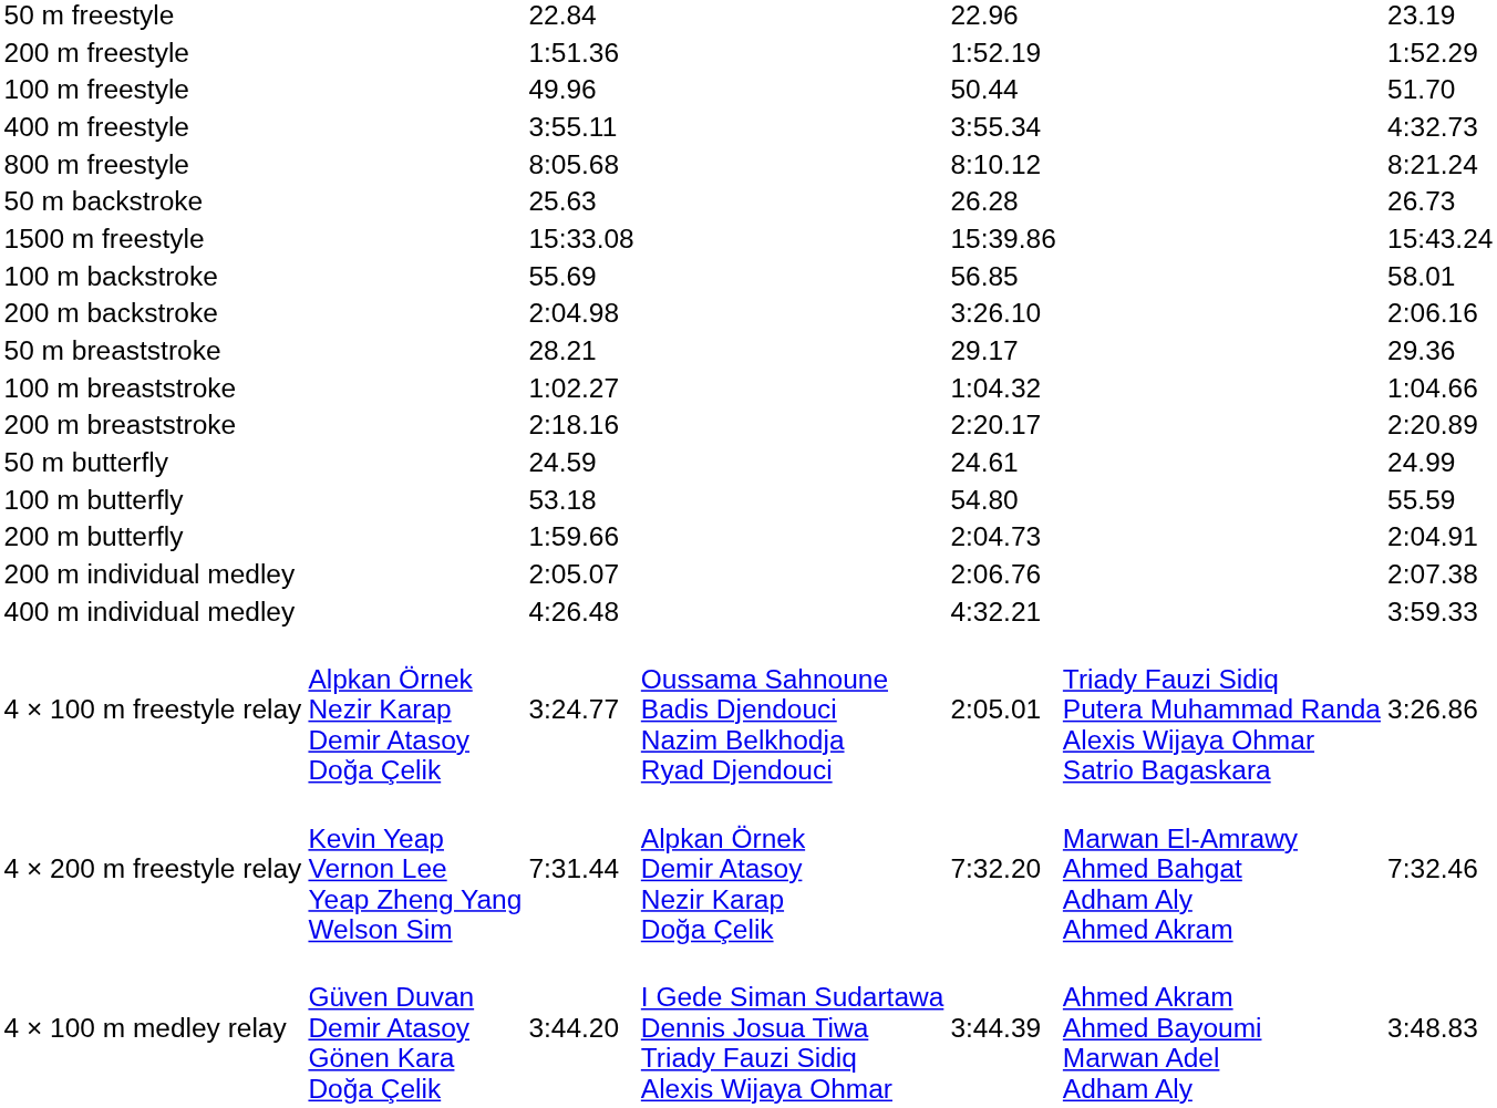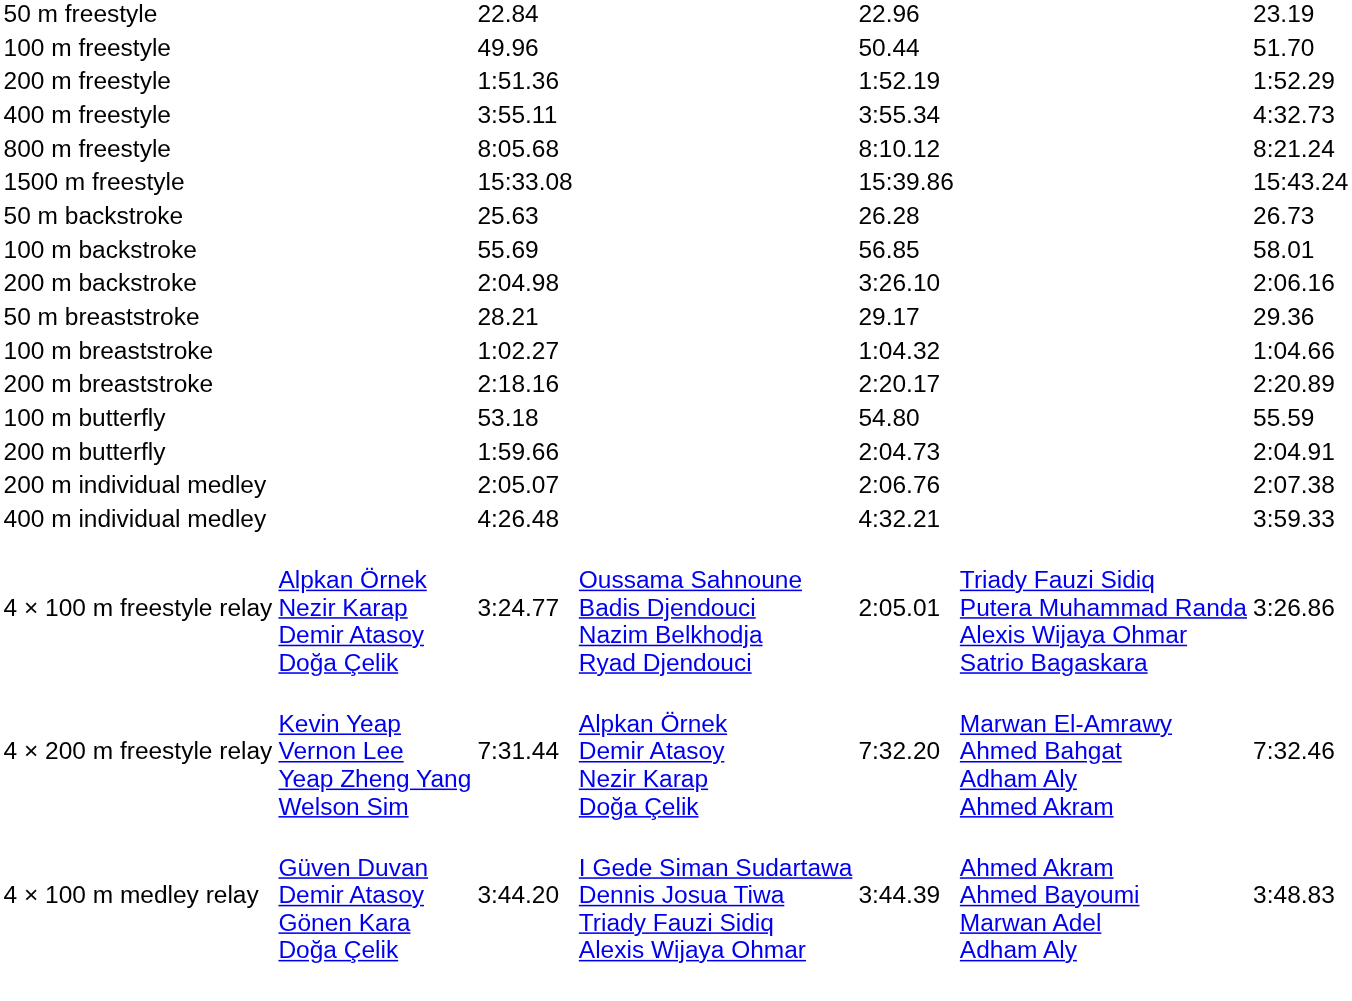 <table>
 <tr>
 <td>50 m freestyle</td>
 <td></td>
 <td>22.84</td>
 <td></td>
 <td>22.96</td>
 <td></td>
 <td>23.19</td>
 </tr>
 <tr>
+<td>100 m freestyle</td>
+<td></td>
+<td>49.96</td>
+<td></td>
+<td>50.44</td>
+<td></td>
+<td>51.70</td>
+</tr>
+<tr>
 <td>200 m freestyle</td>
 <td></td>
 <td>1:51.36</td>
 <td></td>
 <td>1:52.19</td>
 <td></td>
 <td>1:52.29</td>
-</tr>
-<tr>
-<td>100 m freestyle</td>
-<td></td>
-<td>49.96</td>
-<td></td>
-<td>50.44</td>
-<td></td>
-<td>51.70</td>
 </tr>
 <tr>
 <td>400 m freestyle</td>
 <td></td>
 <td>3:55.11</td>
 <td></td>
 <td>3:55.34</td>
 <td></td>
 <td>4:32.73</td>
 </tr>
 <tr>
 <td>800 m freestyle</td>
 <td></td>
 <td>8:05.68</td>
 <td></td>
 <td>8:10.12</td>
 <td></td>
 <td>8:21.24</td>
 </tr>
 <tr>
+<td>1500 m freestyle</td>
+<td></td>
+<td>15:33.08</td>
+<td></td>
+<td>15:39.86</td>
+<td></td>
+<td>15:43.24</td>
+</tr>
+<tr>
 <td>50 m backstroke</td>
 <td></td>
 <td>25.63</td>
 <td></td>
 <td>26.28</td>
 <td></td>
 <td>26.73</td>
-</tr>
-<tr>
-<td>1500 m freestyle</td>
-<td></td>
-<td>15:33.08</td>
-<td></td>
-<td>15:39.86</td>
-<td></td>
-<td>15:43.24</td>
 </tr>
 <tr>
 <td>100 m backstroke</td>
 <td></td>
 <td>55.69</td>
 <td></td>
 <td>56.85</td>
 <td></td>
 <td>58.01</td>
 </tr>
 <tr>
 <td>200 m backstroke</td>
 <td></td>
 <td>2:04.98</td>
 <td></td>
 <td>3:26.10</td>
 <td></td>
 <td>2:06.16</td>
 </tr>
 <tr>
 <td>50 m breaststroke</td>
 <td></td>
 <td>28.21</td>
 <td></td>
 <td>29.17</td>
 <td></td>
 <td>29.36</td>
 </tr>
 <tr>
 <td>100 m breaststroke</td>
 <td></td>
 <td>1:02.27</td>
 <td></td>
 <td>1:04.32</td>
 <td></td>
 <td>1:04.66</td>
 </tr>
 <tr>
 <td>200 m breaststroke</td>
 <td></td>
 <td>2:18.16</td>
 <td></td>
 <td>2:20.17</td>
 <td></td>
 <td>2:20.89</td>
-</tr>
-<tr>
-<td>50 m butterfly</td>
-<td></td>
-<td>24.59</td>
-<td></td>
-<td>24.61</td>
-<td></td>
-<td>24.99</td>
 </tr>
 <tr>
 <td>100 m butterfly</td>
 <td></td>
 <td>53.18</td>
 <td></td>
 <td>54.80</td>
 <td></td>
 <td>55.59</td>
 </tr>
 <tr>
 <td>200 m butterfly</td>
 <td></td>
 <td>1:59.66</td>
 <td></td>
 <td>2:04.73</td>
 <td></td>
 <td>2:04.91</td>
 </tr>
 <tr>
 <td>200 m individual medley</td>
 <td></td>
 <td>2:05.07</td>
 <td></td>
 <td>2:06.76</td>
 <td></td>
 <td>2:07.38</td>
 </tr>
 <tr>
 <td>400 m individual medley</td>
 <td></td>
 <td>4:26.48</td>
 <td></td>
 <td>4:32.21</td>
 <td></td>
 <td>3:59.33</td>
 </tr>
 <tr>
 <td>4 × 100 m freestyle relay</td>
 <td><br><a href='#'>Alpkan Örnek</a><br><a href='#'>Nezir Karap</a><br><a href='#'>Demir Atasoy</a><br><a href='#'>Doğa Çelik</a></td>
 <td>3:24.77</td>
 <td><br><a href='#'>Oussama Sahnoune</a><br><a href='#'>Badis Djendouci</a><br><a href='#'>Nazim Belkhodja</a><br><a href='#'>Ryad Djendouci</a></td>
 <td>2:05.01</td>
 <td><br><a href='#'>Triady Fauzi Sidiq</a><br><a href='#'>Putera Muhammad Randa</a><br><a href='#'>Alexis Wijaya Ohmar</a><br><a href='#'>Satrio Bagaskara</a></td>
 <td>3:26.86</td>
 </tr>
 <tr>
 <td>4 × 200 m freestyle relay</td>
 <td><br><a href='#'>Kevin Yeap</a><br><a href='#'>Vernon Lee</a><br><a href='#'>Yeap Zheng Yang</a><br><a href='#'>Welson Sim</a></td>
 <td>7:31.44</td>
 <td><br><a href='#'>Alpkan Örnek</a><br><a href='#'>Demir Atasoy</a><br><a href='#'>Nezir Karap</a><br><a href='#'>Doğa Çelik</a></td>
 <td>7:32.20</td>
 <td><br><a href='#'>Marwan El-Amrawy</a><br><a href='#'>Ahmed Bahgat</a><br><a href='#'>Adham Aly</a><br><a href='#'>Ahmed Akram</a></td>
 <td>7:32.46</td>
 </tr>
 <tr>
 <td>4 × 100 m medley relay</td>
 <td><br><a href='#'>Güven Duvan</a><br><a href='#'>Demir Atasoy</a><br><a href='#'>Gönen Kara</a><br><a href='#'>Doğa Çelik</a></td>
 <td>3:44.20</td>
 <td><br><a href='#'>I Gede Siman Sudartawa</a><br><a href='#'>Dennis Josua Tiwa</a><br><a href='#'>Triady Fauzi Sidiq</a><br><a href='#'>Alexis Wijaya Ohmar</a></td>
 <td>3:44.39</td>
 <td><br><a href='#'>Ahmed Akram</a><br><a href='#'>Ahmed Bayoumi</a><br><a href='#'>Marwan Adel</a><br><a href='#'>Adham Aly</a></td>
 <td>3:48.83</td>
 </tr>
 </table>
